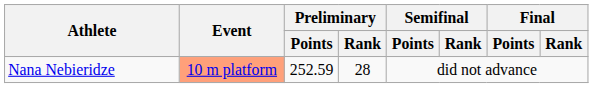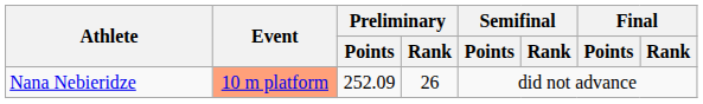 <table class=wikitable style="font-size:95%" width="90%">
 <tr>
 <th rowspan="2">Athlete</th>
 <th rowspan="2">Event</th>
 <th colspan="2">Preliminary</th>
 <th colspan="2">Semifinal</th>
 <th colspan="2">Final</th>
 </tr>
 <tr>
 <th>Points</th>
 <th>Rank</th>
 <th>Points</th>
 <th>Rank</th>
 <th>Points</th>
 <th>Rank</th>
 </tr>
 <tr>
 <td width=30%><a href='#'>Nana Nebieridze</a></td>
 <td align=center style="background: lightsalmon;"><a href='#'>10 m platform</a></td>
-<td align=center>252.59</td>
-<td align=center>28</td>
+<td align=center>252.09</td>
+<td align=center>26</td>
 <td align=center colspan="4">did not advance</td>
 </tr>
 </table>
